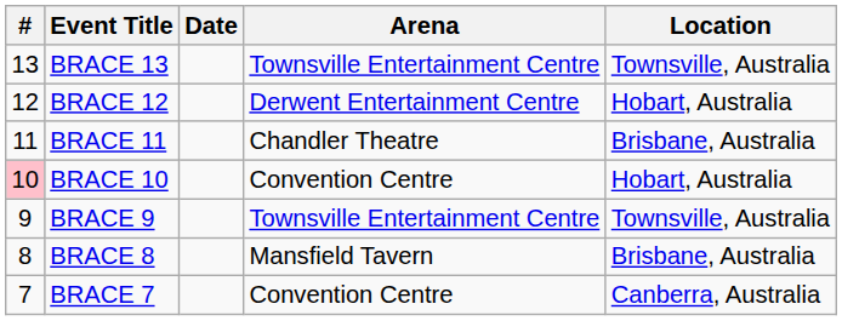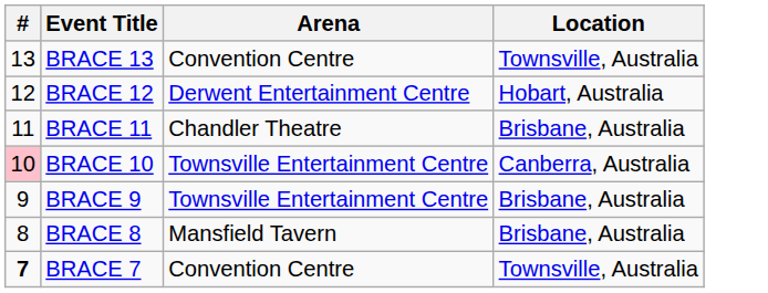 <table class="sortable wikitable succession-box" style="font-size:90%;">
 <tr>
 <th scope="col">#</th>
 <th scope="col">Event Title</th>
-<th scope="col">Date</th>
 <th scope="col">Arena</th>
 <th scope="col">Location</th>
 </tr>
 <tr>
 <td align="center">13</td>
 <td><a href='#'>BRACE 13</a></td>
-<td></td>
-<td><a href='#'>Townsville Entertainment Centre</a></td>
+<td>Convention Centre</td>
 <td><a href='#'>Townsville</a>, Australia</td>
 </tr>
 <tr>
 <td align="center">12</td>
 <td><a href='#'>BRACE 12</a></td>
-<td></td>
 <td><a href='#'>Derwent Entertainment Centre</a></td>
 <td><a href='#'>Hobart</a>, Australia</td>
 </tr>
 <tr>
 <td align="center">11</td>
 <td><a href='#'>BRACE 11</a></td>
-<td></td>
 <td>Chandler Theatre</td>
 <td><a href='#'>Brisbane</a>, Australia</td>
 </tr>
 <tr>
 <td align="center" style="background: pink;">10</td>
 <td><a href='#'>BRACE 10</a></td>
-<td></td>
-<td>Convention Centre</td>
-<td><a href='#'>Hobart</a>, Australia</td>
+<td><a href='#'>Townsville Entertainment Centre</a></td>
+<td><a href='#'>Canberra</a>, Australia</td>
 </tr>
 <tr>
 <td align="center">9</td>
 <td><a href='#'>BRACE 9</a></td>
-<td></td>
 <td><a href='#'>Townsville Entertainment Centre</a></td>
-<td><a href='#'>Townsville</a>, Australia</td>
+<td><a href='#'>Brisbane</a>, Australia</td>
 </tr>
 <tr>
 <td align="center">8</td>
 <td><a href='#'>BRACE 8</a></td>
-<td></td>
 <td>Mansfield Tavern</td>
 <td><a href='#'>Brisbane</a>, Australia</td>
 </tr>
 <tr>
-<td align="center">7</td>
+<td align="center"><strong>7</strong></td>
 <td><a href='#'>BRACE 7</a></td>
-<td></td>
 <td>Convention Centre</td>
-<td><a href='#'>Canberra</a>, Australia</td>
+<td><a href='#'>Townsville</a>, Australia</td>
 </tr>
 </table>
